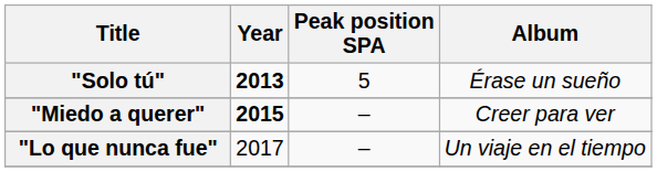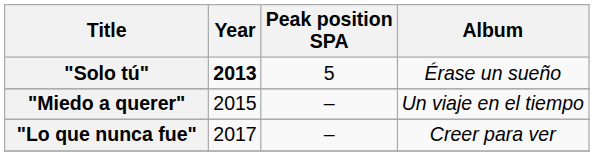 <table class="wikitable plainrowheaders" style="text-align:center;">
 <tr>
 <th scope="col" style="width:10em;">Title</th>
 <th scope="col" style="width:1em;">Year</th>
 <th scope="col">Peak position<br>SPA</th>
 <th scope="col">Album</th>
 </tr>
 <tr>
 <th scope="row">"Solo tú"</th>
 <td><strong>2013</strong></td>
 <td>5</td>
 <td><em>Érase un sueño</em></td>
 </tr>
 <tr>
 </tr>
 <tr>
 <th scope="row">"Miedo a querer"</th>
-<td><strong>2015</strong></td>
+<td>2015</td>
 <td>–</td>
-<td><em>Creer para ver</em></td>
+<td><em>Un viaje en el tiempo</em></td>
 </tr>
 <tr>
 </tr>
 <tr>
 <th scope="row">"Lo que nunca fue"</th>
 <td>2017</td>
 <td>–</td>
-<td><em>Un viaje en el tiempo</em></td>
+<td><em>Creer para ver</em></td>
 </tr>
 <tr>
 </tr>
 </table>
